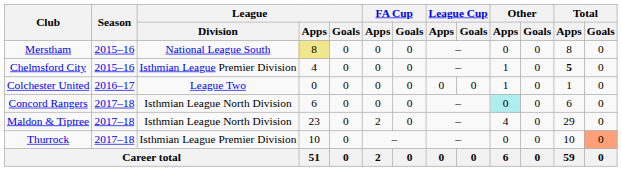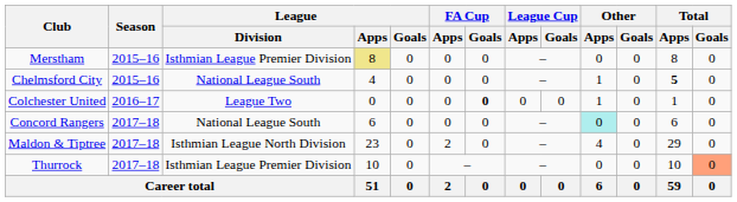 <table class=wikitable style="text-align: center;">
 <tr>
 <th rowspan=2>Club</th>
 <th rowspan=2>Season</th>
 <th colspan=3>League</th>
 <th colspan=2><a href='#'>FA Cup</a></th>
 <th colspan=2><a href='#'>League Cup</a></th>
 <th colspan=2>Other</th>
 <th colspan=2>Total</th>
 </tr>
 <tr>
 <th>Division</th>
 <th>Apps</th>
 <th>Goals</th>
 <th>Apps</th>
 <th>Goals</th>
 <th>Apps</th>
 <th>Goals</th>
 <th>Apps</th>
 <th>Goals</th>
 <th>Apps</th>
 <th>Goals</th>
 </tr>
 <tr>
 <td><a href='#'>Merstham</a></td>
 <td><a href='#'>2015–16</a></td>
-<td><a href='#'>National League South</a></td>
+<td><a href='#'>Isthmian League</a> Premier Division</td>
 <td style="background: khaki;">8</td>
 <td>0</td>
 <td>0</td>
 <td>0</td>
 <td colspan=2>–</td>
 <td>0</td>
 <td>0</td>
 <td>8</td>
 <td>0</td>
 </tr>
 <tr>
 <td><a href='#'>Chelmsford City</a></td>
 <td><a href='#'>2015–16</a></td>
-<td><a href='#'>Isthmian League</a> Premier Division</td>
+<td><a href='#'>National League South</a></td>
 <td>4</td>
 <td>0</td>
 <td>0</td>
 <td>0</td>
 <td colspan=2>–</td>
 <td>1</td>
 <td>0</td>
 <td><strong>5</strong></td>
 <td>0</td>
 </tr>
 <tr>
 <td><a href='#'>Colchester United</a></td>
 <td><a href='#'>2016–17</a></td>
 <td><a href='#'>League Two</a></td>
 <td>0</td>
 <td>0</td>
 <td>0</td>
-<td>0</td>
+<td><strong>0</strong></td>
 <td>0</td>
 <td>0</td>
 <td>1</td>
 <td>0</td>
 <td>1</td>
 <td>0</td>
 </tr>
 <tr>
 <td><a href='#'>Concord Rangers</a></td>
 <td><a href='#'>2017–18</a></td>
-<td>Isthmian League North Division</td>
+<td>National League South</td>
 <td>6</td>
 <td>0</td>
 <td>0</td>
 <td>0</td>
 <td colspan=2>–</td>
 <td style="background: paleturquoise;">0</td>
 <td>0</td>
 <td>6</td>
 <td>0</td>
 </tr>
 <tr>
 <td><a href='#'>Maldon & Tiptree</a></td>
 <td><a href='#'>2017–18</a></td>
 <td>Isthmian League North Division</td>
 <td>23</td>
 <td>0</td>
 <td>2</td>
 <td>0</td>
 <td colspan=2>–</td>
 <td>4</td>
 <td>0</td>
 <td>29</td>
 <td>0</td>
 </tr>
 <tr>
 <td><a href='#'>Thurrock</a></td>
 <td><a href='#'>2017–18</a></td>
 <td>Isthmian League Premier Division</td>
 <td>10</td>
 <td>0</td>
 <td colspan=2>–</td>
 <td colspan=2>–</td>
 <td>0</td>
 <td>0</td>
 <td>10</td>
 <td style="background: lightsalmon;">0</td>
 </tr>
 <tr>
 <th colspan=3>Career total</th>
 <th>51</th>
 <th>0</th>
 <th>2</th>
 <th>0</th>
 <th>0</th>
 <th>0</th>
 <th>6</th>
 <th>0</th>
 <th>59</th>
 <th>0</th>
 </tr>
 </table>
